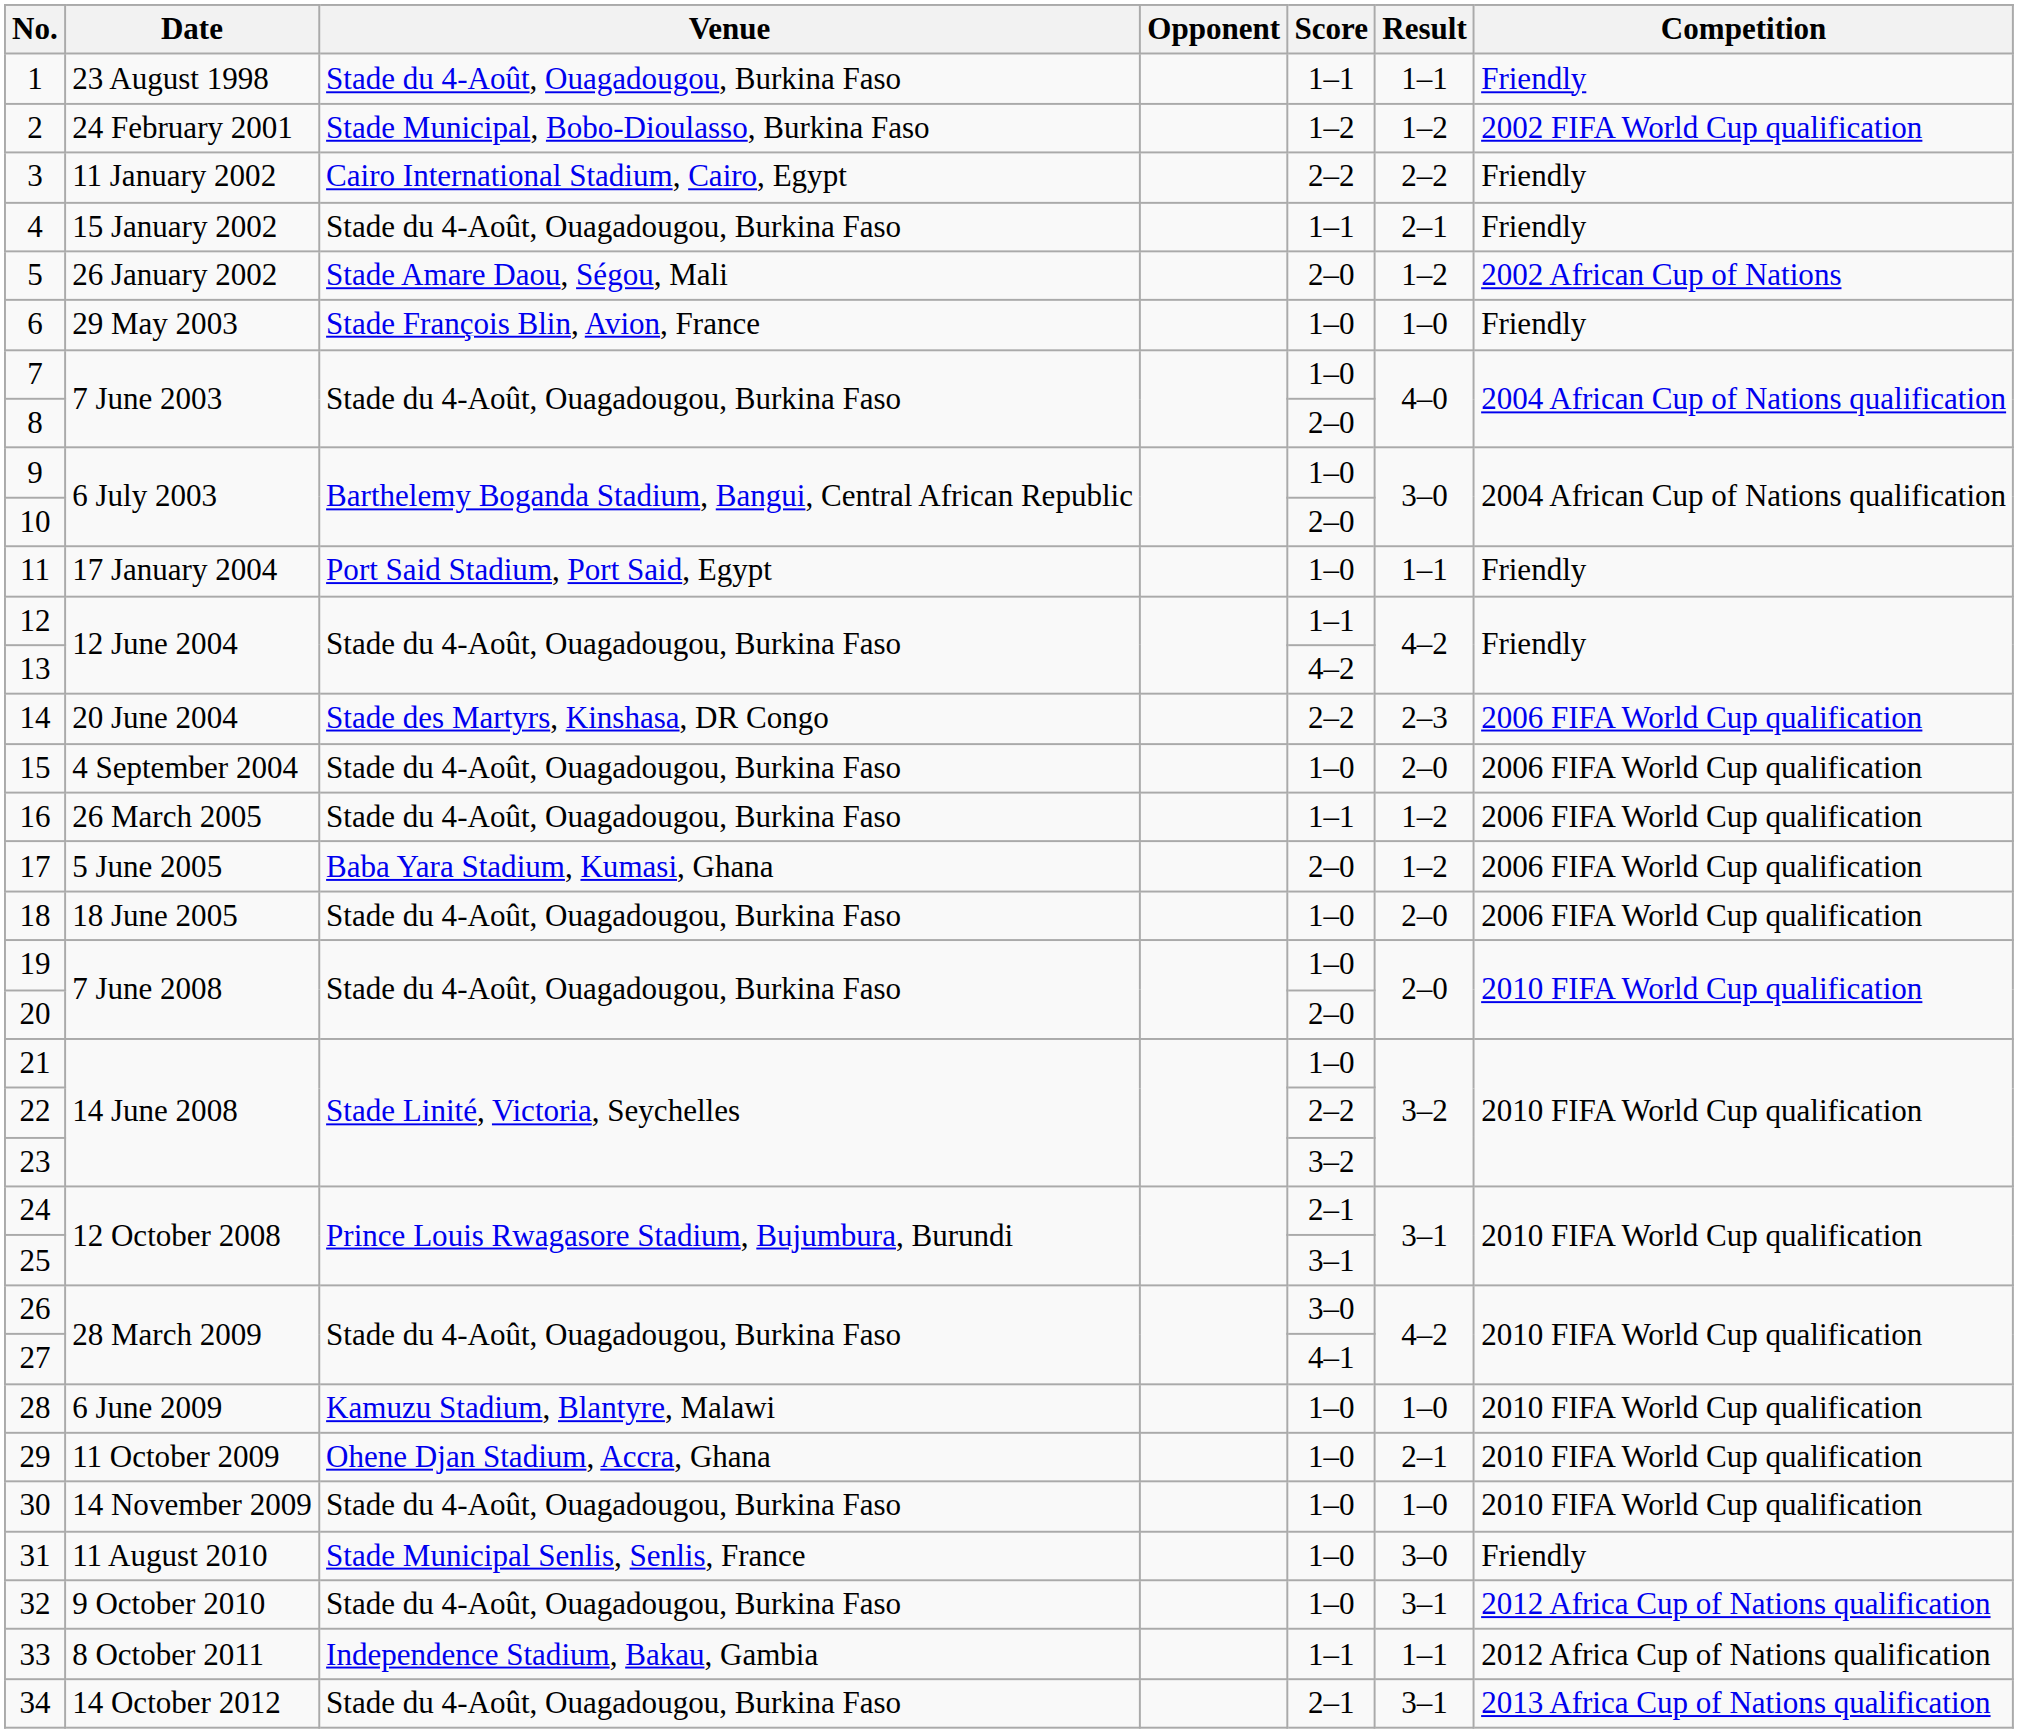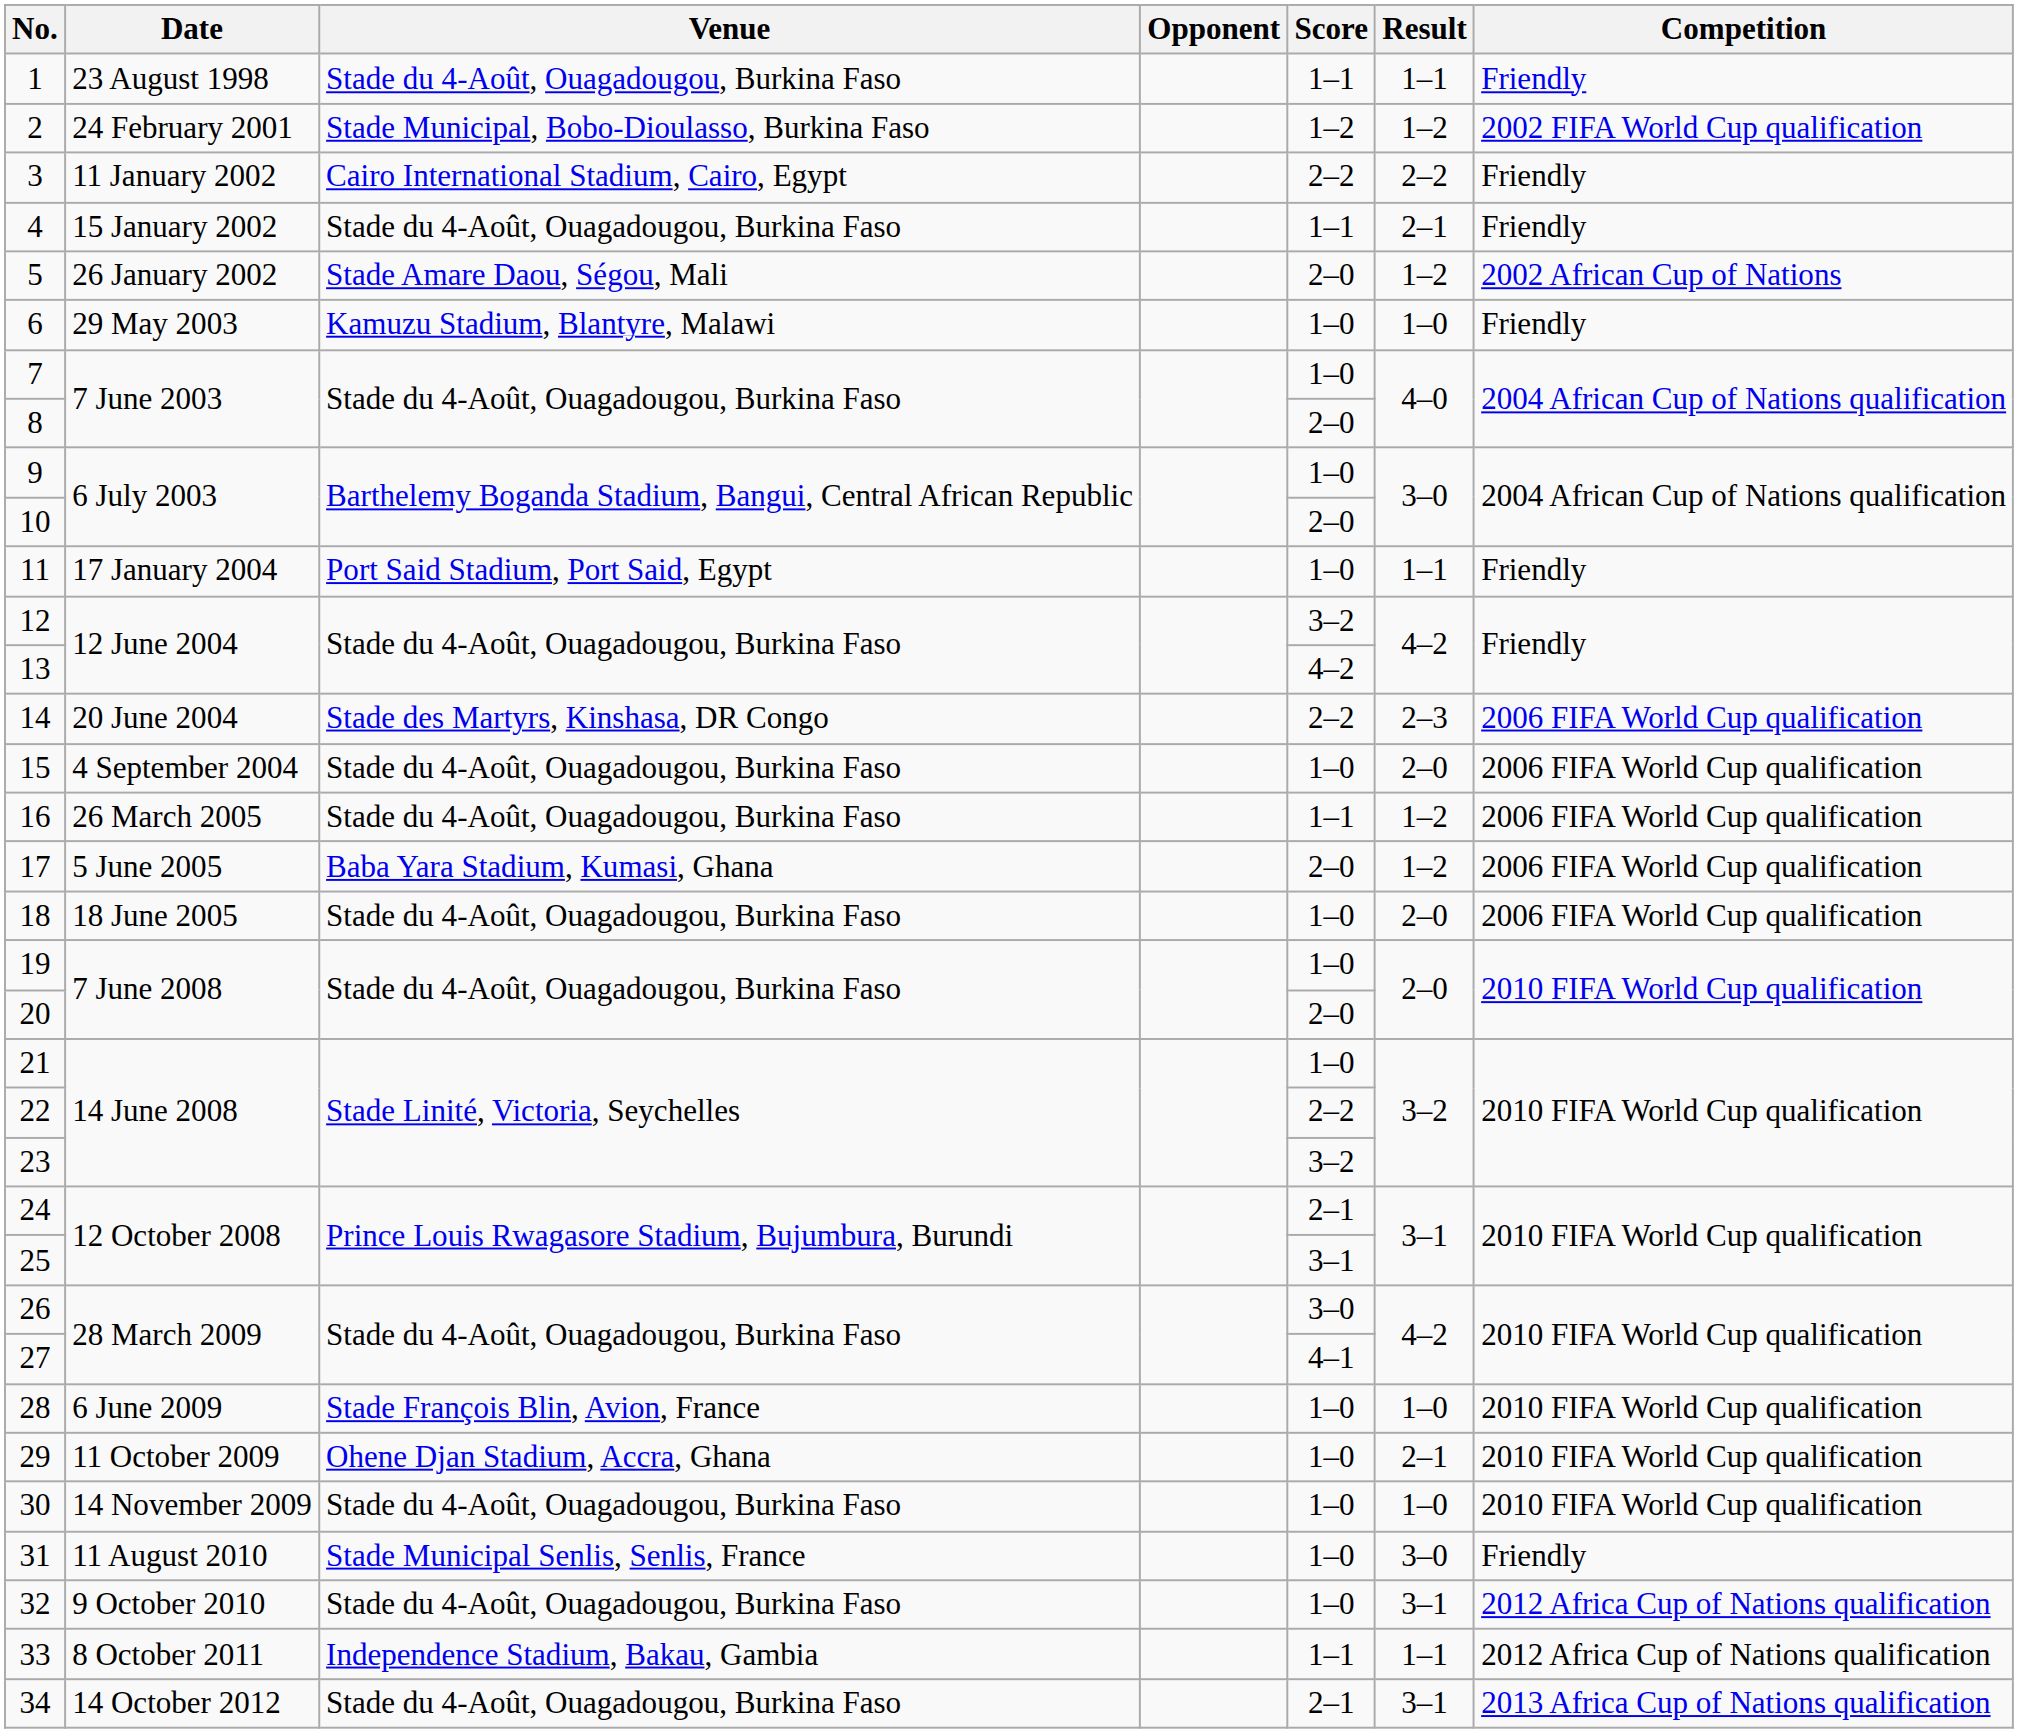 <table class="wikitable sortable">
 <tr>
 <th scope="col">No.</th>
 <th scope="col">Date</th>
 <th scope="col">Venue</th>
 <th scope="col">Opponent</th>
 <th scope="col">Score</th>
 <th scope="col">Result</th>
 <th scope="col">Competition</th>
 </tr>
 <tr>
 <td style="text-align:center">1</td>
 <td>23 August 1998</td>
 <td><a href='#'>Stade du 4-Août</a>, <a href='#'>Ouagadougou</a>, Burkina Faso</td>
 <td></td>
 <td style="text-align:center">1–1</td>
 <td style="text-align:center">1–1</td>
 <td><a href='#'>Friendly</a></td>
 </tr>
 <tr>
 <td style="text-align:center">2</td>
 <td>24 February 2001</td>
 <td><a href='#'>Stade Municipal</a>, <a href='#'>Bobo-Dioulasso</a>, Burkina Faso</td>
 <td></td>
 <td style="text-align:center">1–2</td>
 <td style="text-align:center">1–2</td>
 <td><a href='#'>2002 FIFA World Cup qualification</a></td>
 </tr>
 <tr>
 <td style="text-align:center">3</td>
 <td>11 January 2002</td>
 <td><a href='#'>Cairo International Stadium</a>, <a href='#'>Cairo</a>, Egypt</td>
 <td></td>
 <td style="text-align:center">2–2</td>
 <td style="text-align:center">2–2</td>
 <td>Friendly</td>
 </tr>
 <tr>
 <td style="text-align:center">4</td>
 <td>15 January 2002</td>
 <td>Stade du 4-Août, Ouagadougou, Burkina Faso</td>
 <td></td>
 <td style="text-align:center">1–1</td>
 <td style="text-align:center">2–1</td>
 <td>Friendly</td>
 </tr>
 <tr>
 <td style="text-align:center">5</td>
 <td>26 January 2002</td>
 <td><a href='#'>Stade Amare Daou</a>, <a href='#'>Ségou</a>, Mali</td>
 <td></td>
 <td style="text-align:center">2–0</td>
 <td style="text-align:center">1–2</td>
 <td><a href='#'>2002 African Cup of Nations</a></td>
 </tr>
 <tr>
 <td style="text-align:center">6</td>
 <td>29 May 2003</td>
-<td><a href='#'>Stade François Blin</a>, <a href='#'>Avion</a>, France</td>
+<td><a href='#'>Kamuzu Stadium</a>, <a href='#'>Blantyre</a>, Malawi</td>
 <td></td>
 <td style="text-align:center">1–0</td>
 <td style="text-align:center">1–0</td>
 <td>Friendly</td>
 </tr>
 <tr>
 <td style="text-align:center">7</td>
 <td rowspan="2">7 June 2003</td>
 <td rowspan="2">Stade du 4-Août, Ouagadougou, Burkina Faso</td>
 <td rowspan="2"></td>
 <td style="text-align:center">1–0</td>
 <td rowspan="2" style="text-align:center;">4–0</td>
 <td rowspan="2"><a href='#'>2004 African Cup of Nations qualification</a></td>
 </tr>
 <tr>
 <td style="text-align:center">8</td>
 <td style="text-align:center">2–0</td>
 </tr>
 <tr>
 <td style="text-align:center">9</td>
 <td rowspan="2">6 July 2003</td>
 <td rowspan="2"><a href='#'>Barthelemy Boganda Stadium</a>, <a href='#'>Bangui</a>, Central African Republic</td>
 <td rowspan="2"></td>
 <td style="text-align:center">1–0</td>
 <td rowspan="2" style="text-align:center;">3–0</td>
 <td rowspan="2">2004 African Cup of Nations qualification</td>
 </tr>
 <tr>
 <td style="text-align:center">10</td>
 <td style="text-align:center">2–0</td>
 </tr>
 <tr>
 <td style="text-align:center">11</td>
 <td>17 January 2004</td>
 <td><a href='#'>Port Said Stadium</a>, <a href='#'>Port Said</a>, Egypt</td>
 <td></td>
 <td style="text-align:center">1–0</td>
 <td style="text-align:center">1–1</td>
 <td>Friendly</td>
 </tr>
 <tr>
 <td style="text-align:center">12</td>
 <td rowspan="2">12 June 2004</td>
 <td rowspan="2">Stade du 4-Août, Ouagadougou, Burkina Faso</td>
 <td rowspan="2"></td>
-<td style="text-align:center">1–1</td>
+<td style="text-align:center">3–2</td>
 <td rowspan="2" style="text-align:center;">4–2</td>
 <td rowspan="2">Friendly</td>
 </tr>
 <tr>
 <td style="text-align:center">13</td>
 <td style="text-align:center">4–2</td>
 </tr>
 <tr>
 <td style="text-align:center">14</td>
 <td>20 June 2004</td>
 <td><a href='#'>Stade des Martyrs</a>, <a href='#'>Kinshasa</a>, DR Congo</td>
 <td></td>
 <td style="text-align:center">2–2</td>
 <td style="text-align:center">2–3</td>
 <td><a href='#'>2006 FIFA World Cup qualification</a></td>
 </tr>
 <tr>
 <td style="text-align:center">15</td>
 <td>4 September 2004</td>
 <td>Stade du 4-Août, Ouagadougou, Burkina Faso</td>
 <td></td>
 <td style="text-align:center">1–0</td>
 <td style="text-align:center">2–0</td>
 <td>2006 FIFA World Cup qualification</td>
 </tr>
 <tr>
 <td style="text-align:center">16</td>
 <td>26 March 2005</td>
 <td>Stade du 4-Août, Ouagadougou, Burkina Faso</td>
 <td></td>
 <td style="text-align:center">1–1</td>
 <td style="text-align:center">1–2</td>
 <td>2006 FIFA World Cup qualification</td>
 </tr>
 <tr>
 <td style="text-align:center">17</td>
 <td>5 June 2005</td>
 <td><a href='#'>Baba Yara Stadium</a>, <a href='#'>Kumasi</a>, Ghana</td>
 <td></td>
 <td style="text-align:center">2–0</td>
 <td style="text-align:center">1–2</td>
 <td>2006 FIFA World Cup qualification</td>
 </tr>
 <tr>
 <td style="text-align:center">18</td>
 <td>18 June 2005</td>
 <td>Stade du 4-Août, Ouagadougou, Burkina Faso</td>
 <td></td>
 <td style="text-align:center">1–0</td>
 <td style="text-align:center">2–0</td>
 <td>2006 FIFA World Cup qualification</td>
 </tr>
 <tr>
 <td style="text-align:center">19</td>
 <td rowspan="2">7 June 2008</td>
 <td rowspan="2">Stade du 4-Août, Ouagadougou, Burkina Faso</td>
 <td rowspan="2"></td>
 <td style="text-align:center">1–0</td>
 <td rowspan="2" style="text-align:center;">2–0</td>
 <td rowspan="2"><a href='#'>2010 FIFA World Cup qualification</a></td>
 </tr>
 <tr>
 <td style="text-align:center">20</td>
 <td style="text-align:center">2–0</td>
 </tr>
 <tr>
 <td style="text-align:center">21</td>
 <td rowspan="3">14 June 2008</td>
 <td rowspan="3"><a href='#'>Stade Linité</a>, <a href='#'>Victoria</a>, Seychelles</td>
 <td rowspan="3"></td>
 <td style="text-align:center">1–0</td>
 <td rowspan="3" style="text-align:center;">3–2</td>
 <td rowspan="3">2010 FIFA World Cup qualification</td>
 </tr>
 <tr>
 <td style="text-align:center">22</td>
 <td style="text-align:center">2–2</td>
 </tr>
 <tr>
 <td style="text-align:center">23</td>
 <td style="text-align:center">3–2</td>
 </tr>
 <tr>
 <td style="text-align:center">24</td>
 <td rowspan="2">12 October 2008</td>
 <td rowspan="2"><a href='#'>Prince Louis Rwagasore Stadium</a>, <a href='#'>Bujumbura</a>, Burundi</td>
 <td rowspan="2"></td>
 <td style="text-align:center">2–1</td>
 <td rowspan="2" style="text-align:center;">3–1</td>
 <td rowspan="2">2010 FIFA World Cup qualification</td>
 </tr>
 <tr>
 <td style="text-align:center">25</td>
 <td style="text-align:center">3–1</td>
 </tr>
 <tr>
 <td style="text-align:center">26</td>
 <td rowspan="2">28 March 2009</td>
 <td rowspan="2">Stade du 4-Août, Ouagadougou, Burkina Faso</td>
 <td rowspan="2"></td>
 <td style="text-align:center">3–0</td>
 <td rowspan="2" style="text-align:center;">4–2</td>
 <td rowspan="2">2010 FIFA World Cup qualification</td>
 </tr>
 <tr>
 <td style="text-align:center">27</td>
 <td style="text-align:center">4–1</td>
 </tr>
 <tr>
 <td style="text-align:center">28</td>
 <td>6 June 2009</td>
-<td><a href='#'>Kamuzu Stadium</a>, <a href='#'>Blantyre</a>, Malawi</td>
+<td><a href='#'>Stade François Blin</a>, <a href='#'>Avion</a>, France</td>
 <td></td>
 <td style="text-align:center">1–0</td>
 <td style="text-align:center">1–0</td>
 <td>2010 FIFA World Cup qualification</td>
 </tr>
 <tr>
 <td style="text-align:center">29</td>
 <td>11 October 2009</td>
 <td><a href='#'>Ohene Djan Stadium</a>, <a href='#'>Accra</a>, Ghana</td>
 <td></td>
 <td style="text-align:center">1–0</td>
 <td style="text-align:center">2–1</td>
 <td>2010 FIFA World Cup qualification</td>
 </tr>
 <tr>
 <td style="text-align:center">30</td>
 <td>14 November 2009</td>
 <td>Stade du 4-Août, Ouagadougou, Burkina Faso</td>
 <td></td>
 <td style="text-align:center">1–0</td>
 <td style="text-align:center">1–0</td>
 <td>2010 FIFA World Cup qualification</td>
 </tr>
 <tr>
 <td style="text-align:center">31</td>
 <td>11 August 2010</td>
 <td><a href='#'>Stade Municipal Senlis</a>, <a href='#'>Senlis</a>, France</td>
 <td></td>
 <td style="text-align:center">1–0</td>
 <td style="text-align:center">3–0</td>
 <td>Friendly</td>
 </tr>
 <tr>
 <td style="text-align:center">32</td>
 <td>9 October 2010</td>
 <td>Stade du 4-Août, Ouagadougou, Burkina Faso</td>
 <td></td>
 <td style="text-align:center">1–0</td>
 <td style="text-align:center">3–1</td>
 <td><a href='#'>2012 Africa Cup of Nations qualification</a></td>
 </tr>
 <tr>
 <td style="text-align:center">33</td>
 <td>8 October 2011</td>
 <td><a href='#'>Independence Stadium</a>, <a href='#'>Bakau</a>, Gambia</td>
 <td></td>
 <td style="text-align:center">1–1</td>
 <td style="text-align:center">1–1</td>
 <td>2012 Africa Cup of Nations qualification</td>
 </tr>
 <tr>
 <td style="text-align:center">34</td>
 <td>14 October 2012</td>
 <td>Stade du 4-Août, Ouagadougou, Burkina Faso</td>
 <td></td>
 <td style="text-align:center">2–1</td>
 <td style="text-align:center">3–1</td>
 <td><a href='#'>2013 Africa Cup of Nations qualification</a></td>
 </tr>
 </table>
